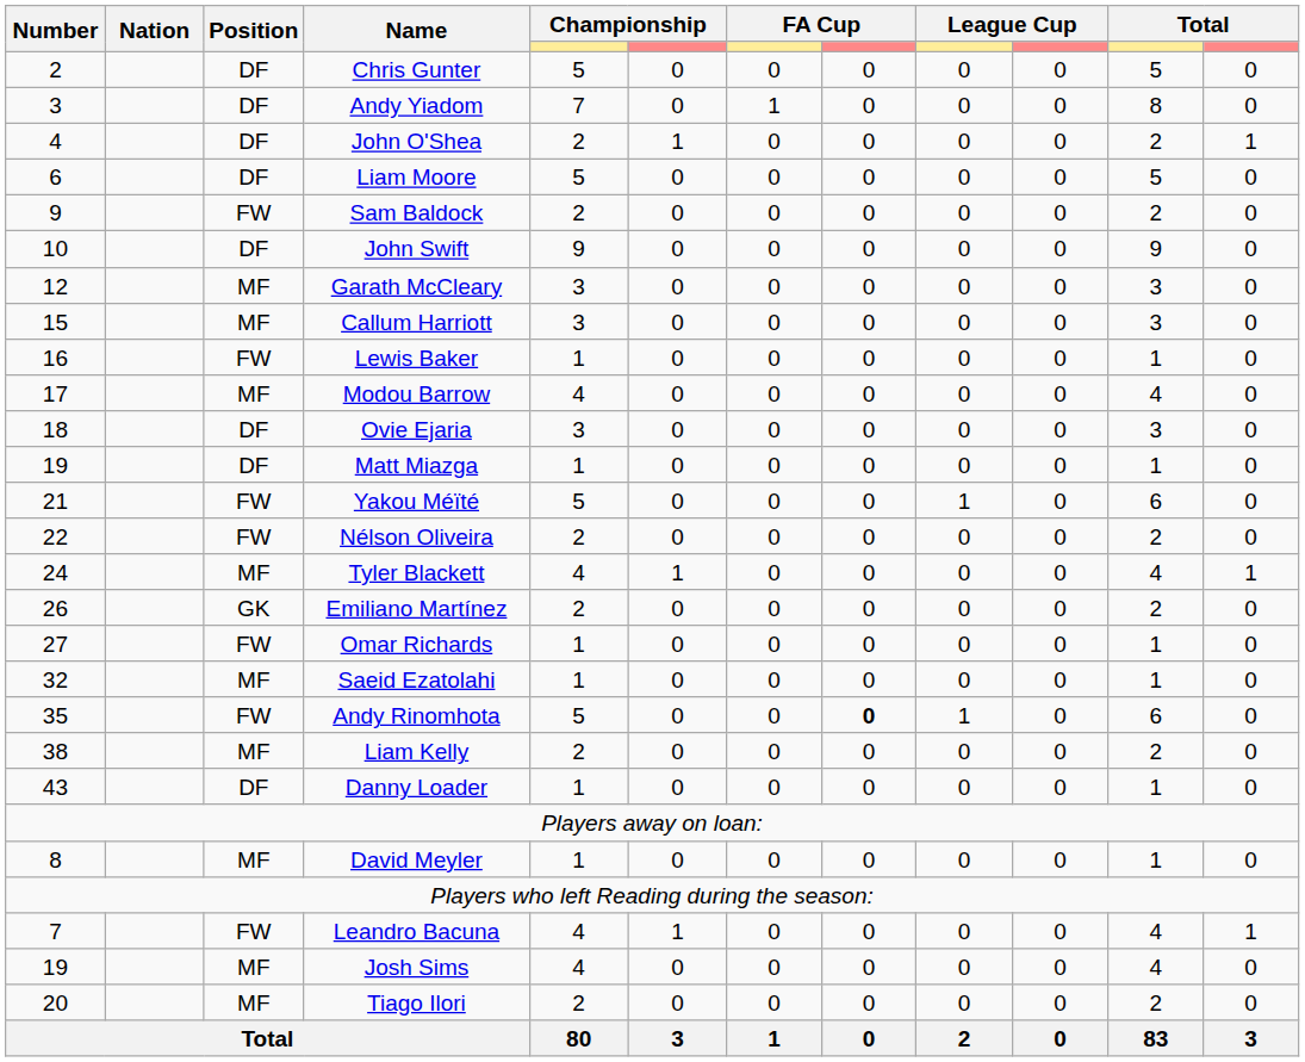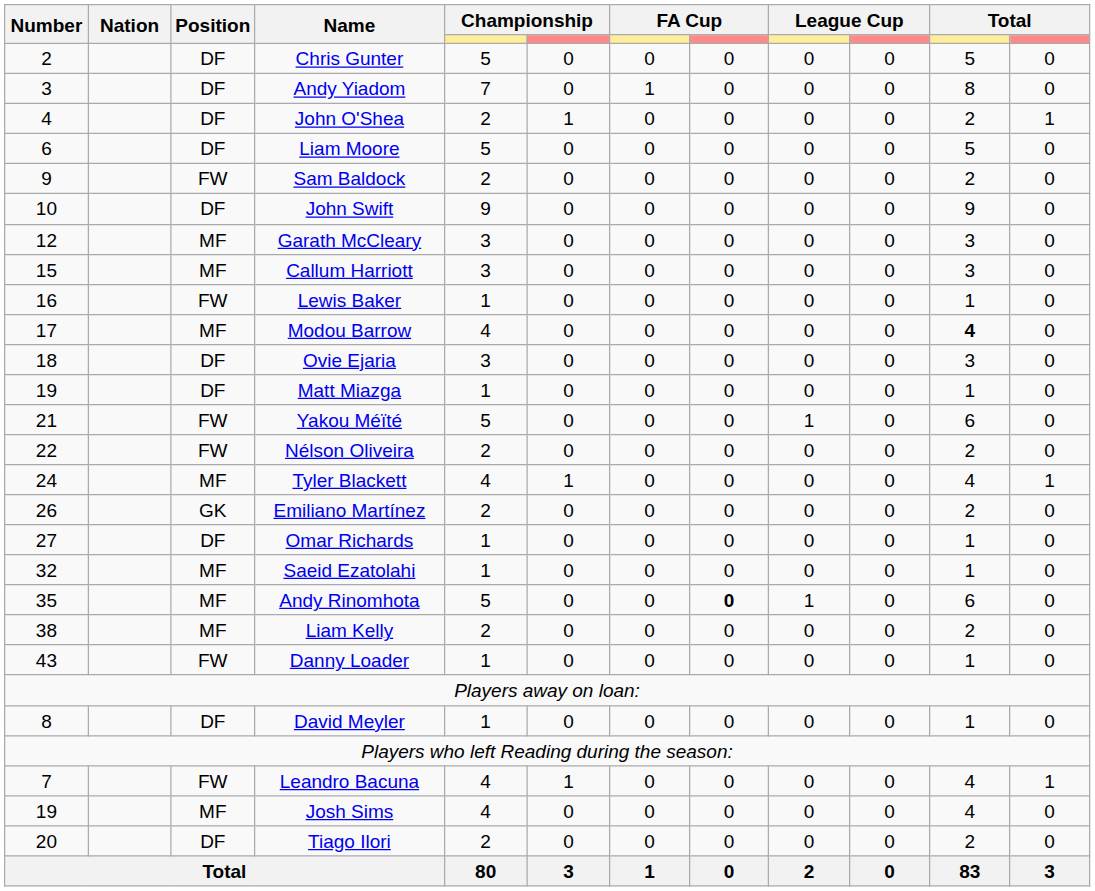 <table class="wikitable" style="font-size: 95%; text-align: center;">
 <tr>
 <th rowspan=2 width=60>Number</th>
 <th rowspan=2 width=60>Nation</th>
 <th rowspan=2 width=60>Position</th>
 <th rowspan=2 width=150>Name</th>
 <th colspan=2>Championship</th>
 <th colspan=2>FA Cup</th>
 <th colspan=2>League Cup</th>
 <th colspan=2>Total</th>
 </tr>
 <tr>
 <th style="width:60px; background:#fe9;"></th>
 <th style="width:60px; background:#ff8888;"></th>
 <th style="width:60px; background:#fe9;"></th>
 <th style="width:60px; background:#ff8888;"></th>
 <th style="width:60px; background:#fe9;"></th>
 <th style="width:60px; background:#ff8888;"></th>
 <th style="width:60px; background:#fe9;"></th>
 <th style="width:60px; background:#ff8888;"></th>
 </tr>
 <tr>
 <td>2</td>
 <td></td>
 <td>DF</td>
 <td><a href='#'>Chris Gunter</a></td>
 <td>5</td>
 <td>0</td>
 <td>0</td>
 <td>0</td>
 <td>0</td>
 <td>0</td>
 <td>5</td>
 <td>0</td>
 </tr>
 <tr>
 <td>3</td>
 <td></td>
 <td>DF</td>
 <td><a href='#'>Andy Yiadom</a></td>
 <td>7</td>
 <td>0</td>
 <td>1</td>
 <td>0</td>
 <td>0</td>
 <td>0</td>
 <td>8</td>
 <td>0</td>
 </tr>
 <tr>
 <td>4</td>
 <td></td>
 <td>DF</td>
 <td><a href='#'>John O'Shea</a></td>
 <td>2</td>
 <td>1</td>
 <td>0</td>
 <td>0</td>
 <td>0</td>
 <td>0</td>
 <td>2</td>
 <td>1</td>
 </tr>
 <tr>
 <td>6</td>
 <td></td>
 <td>DF</td>
 <td><a href='#'>Liam Moore</a></td>
 <td>5</td>
 <td>0</td>
 <td>0</td>
 <td>0</td>
 <td>0</td>
 <td>0</td>
 <td>5</td>
 <td>0</td>
 </tr>
 <tr>
 <td>9</td>
 <td></td>
 <td>FW</td>
 <td><a href='#'>Sam Baldock</a></td>
 <td>2</td>
 <td>0</td>
 <td>0</td>
 <td>0</td>
 <td>0</td>
 <td>0</td>
 <td>2</td>
 <td>0</td>
 </tr>
 <tr>
 <td>10</td>
 <td></td>
 <td>DF</td>
 <td><a href='#'>John Swift</a></td>
 <td>9</td>
 <td>0</td>
 <td>0</td>
 <td>0</td>
 <td>0</td>
 <td>0</td>
 <td>9</td>
 <td>0</td>
 </tr>
 <tr>
 <td>12</td>
 <td></td>
 <td>MF</td>
 <td><a href='#'>Garath McCleary</a></td>
 <td>3</td>
 <td>0</td>
 <td>0</td>
 <td>0</td>
 <td>0</td>
 <td>0</td>
 <td>3</td>
 <td>0</td>
 </tr>
 <tr>
 <td>15</td>
 <td></td>
 <td>MF</td>
 <td><a href='#'>Callum Harriott</a></td>
 <td>3</td>
 <td>0</td>
 <td>0</td>
 <td>0</td>
 <td>0</td>
 <td>0</td>
 <td>3</td>
 <td>0</td>
 </tr>
 <tr>
 <td>16</td>
 <td></td>
 <td>FW</td>
 <td><a href='#'>Lewis Baker</a></td>
 <td>1</td>
 <td>0</td>
 <td>0</td>
 <td>0</td>
 <td>0</td>
 <td>0</td>
 <td>1</td>
 <td>0</td>
 </tr>
 <tr>
 <td>17</td>
 <td></td>
 <td>MF</td>
 <td><a href='#'>Modou Barrow</a></td>
 <td>4</td>
 <td>0</td>
 <td>0</td>
 <td>0</td>
 <td>0</td>
 <td>0</td>
-<td>4</td>
+<td><strong>4</strong></td>
 <td>0</td>
 </tr>
 <tr>
 <td>18</td>
 <td></td>
 <td>DF</td>
 <td><a href='#'>Ovie Ejaria</a></td>
 <td>3</td>
 <td>0</td>
 <td>0</td>
 <td>0</td>
 <td>0</td>
 <td>0</td>
 <td>3</td>
 <td>0</td>
 </tr>
 <tr>
 <td>19</td>
 <td></td>
 <td>DF</td>
 <td><a href='#'>Matt Miazga</a></td>
 <td>1</td>
 <td>0</td>
 <td>0</td>
 <td>0</td>
 <td>0</td>
 <td>0</td>
 <td>1</td>
 <td>0</td>
 </tr>
 <tr>
 <td>21</td>
 <td></td>
 <td>FW</td>
 <td><a href='#'>Yakou Méïté</a></td>
 <td>5</td>
 <td>0</td>
 <td>0</td>
 <td>0</td>
 <td>1</td>
 <td>0</td>
 <td>6</td>
 <td>0</td>
 </tr>
 <tr>
 <td>22</td>
 <td></td>
 <td>FW</td>
 <td><a href='#'>Nélson Oliveira</a></td>
 <td>2</td>
 <td>0</td>
 <td>0</td>
 <td>0</td>
 <td>0</td>
 <td>0</td>
 <td>2</td>
 <td>0</td>
 </tr>
 <tr>
 <td>24</td>
 <td></td>
 <td>MF</td>
 <td><a href='#'>Tyler Blackett</a></td>
 <td>4</td>
 <td>1</td>
 <td>0</td>
 <td>0</td>
 <td>0</td>
 <td>0</td>
 <td>4</td>
 <td>1</td>
 </tr>
 <tr>
 <td>26</td>
 <td></td>
 <td>GK</td>
 <td><a href='#'>Emiliano Martínez</a></td>
 <td>2</td>
 <td>0</td>
 <td>0</td>
 <td>0</td>
 <td>0</td>
 <td>0</td>
 <td>2</td>
 <td>0</td>
 </tr>
 <tr>
 <td>27</td>
 <td></td>
-<td>FW</td>
+<td>DF</td>
 <td><a href='#'>Omar Richards</a></td>
 <td>1</td>
 <td>0</td>
 <td>0</td>
 <td>0</td>
 <td>0</td>
 <td>0</td>
 <td>1</td>
 <td>0</td>
 </tr>
 <tr>
 <td>32</td>
 <td></td>
 <td>MF</td>
 <td><a href='#'>Saeid Ezatolahi</a></td>
 <td>1</td>
 <td>0</td>
 <td>0</td>
 <td>0</td>
 <td>0</td>
 <td>0</td>
 <td>1</td>
 <td>0</td>
 </tr>
 <tr>
 <td>35</td>
 <td></td>
-<td>FW</td>
+<td>MF</td>
 <td><a href='#'>Andy Rinomhota</a></td>
 <td>5</td>
 <td>0</td>
 <td>0</td>
 <td><strong>0</strong></td>
 <td>1</td>
 <td>0</td>
 <td>6</td>
 <td>0</td>
 </tr>
 <tr>
 <td>38</td>
 <td></td>
 <td>MF</td>
 <td><a href='#'>Liam Kelly</a></td>
 <td>2</td>
 <td>0</td>
 <td>0</td>
 <td>0</td>
 <td>0</td>
 <td>0</td>
 <td>2</td>
 <td>0</td>
 </tr>
 <tr>
 <td>43</td>
 <td></td>
-<td>DF</td>
+<td>FW</td>
 <td><a href='#'>Danny Loader</a></td>
 <td>1</td>
 <td>0</td>
 <td>0</td>
 <td>0</td>
 <td>0</td>
 <td>0</td>
 <td>1</td>
 <td>0</td>
 </tr>
 <tr>
 <td colspan="13"><em>Players away on loan:</em></td>
 </tr>
 <tr>
 <td>8</td>
 <td></td>
-<td>MF</td>
+<td>DF</td>
 <td><a href='#'>David Meyler</a></td>
 <td>1</td>
 <td>0</td>
 <td>0</td>
 <td>0</td>
 <td>0</td>
 <td>0</td>
 <td>1</td>
 <td>0</td>
 </tr>
 <tr>
 <td colspan="13"><em>Players who left Reading during the season:</em></td>
 </tr>
 <tr>
 <td>7</td>
 <td></td>
 <td>FW</td>
 <td><a href='#'>Leandro Bacuna</a></td>
 <td>4</td>
 <td>1</td>
 <td>0</td>
 <td>0</td>
 <td>0</td>
 <td>0</td>
 <td>4</td>
 <td>1</td>
 </tr>
 <tr>
 <td>19</td>
 <td></td>
 <td>MF</td>
 <td><a href='#'>Josh Sims</a></td>
 <td>4</td>
 <td>0</td>
 <td>0</td>
 <td>0</td>
 <td>0</td>
 <td>0</td>
 <td>4</td>
 <td>0</td>
 </tr>
 <tr>
 <td>20</td>
 <td></td>
-<td>MF</td>
+<td>DF</td>
 <td><a href='#'>Tiago Ilori</a></td>
 <td>2</td>
 <td>0</td>
 <td>0</td>
 <td>0</td>
 <td>0</td>
 <td>0</td>
 <td>2</td>
 <td>0</td>
 </tr>
 <tr>
 <th colspan=4>Total</th>
 <th>80</th>
 <th>3</th>
 <th>1</th>
 <th>0</th>
 <th>2</th>
 <th>0</th>
 <th>83</th>
 <th>3</th>
 </tr>
 </table>
